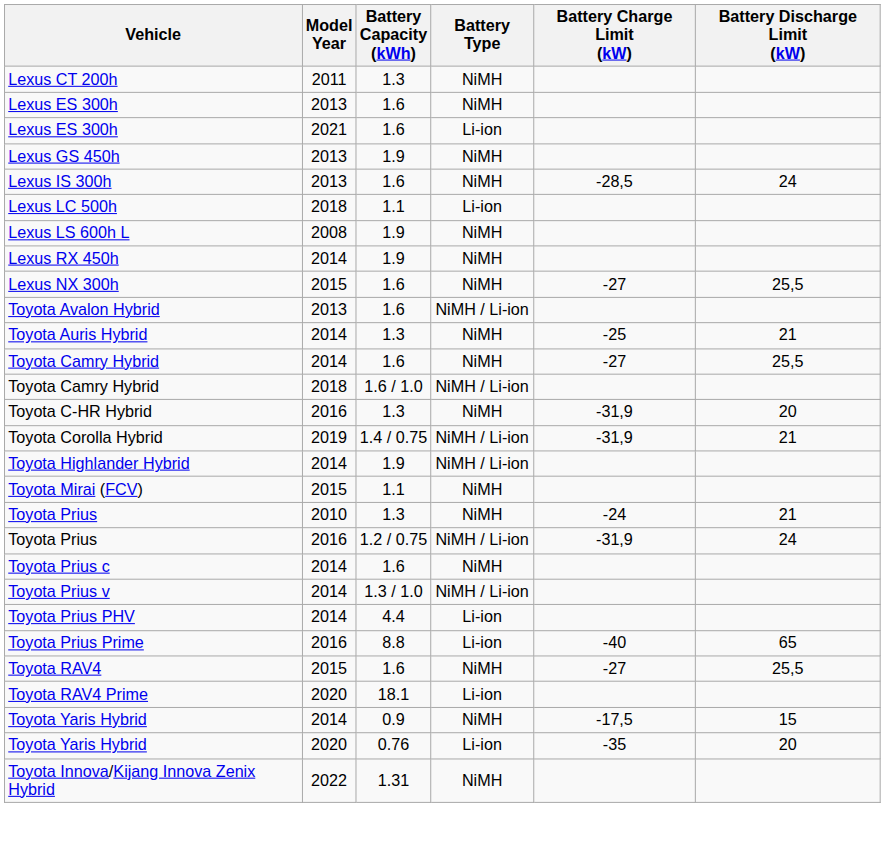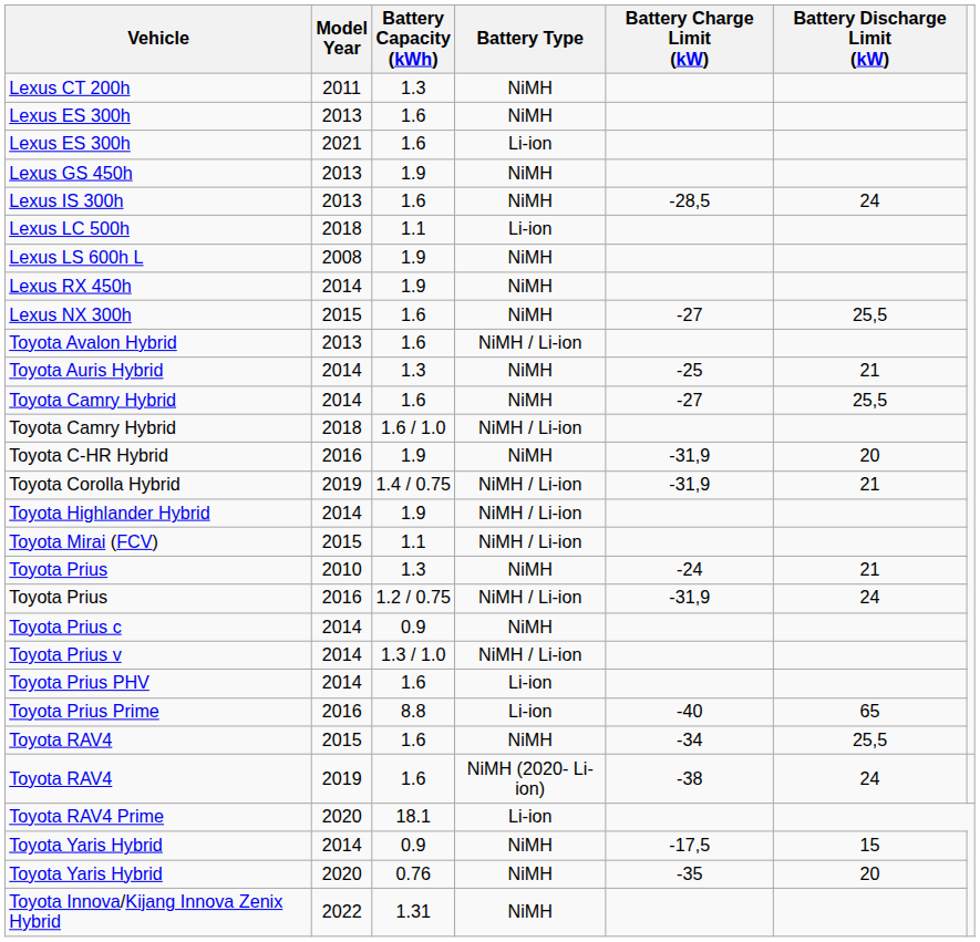 <table class="wikitable sortable">
 <tr>
 <th>Vehicle</th>
 <th>Model<br>Year</th>
 <th>Battery<br>Capacity<br>(<a href='#'>kWh</a>)</th>
 <th>Battery Type</th>
 <th>Battery Charge Limit<br>(<a href='#'>kW</a>)</th>
 <th>Battery Discharge Limit<br>(<a href='#'>kW</a>)</th>
 </tr>
 <tr align=center>
 <td align=left><a href='#'>Lexus CT 200h</a></td>
 <td>2011</td>
 <td>1.3</td>
 <td>NiMH</td>
 <td></td>
 <td></td>
 </tr>
 <tr align=center>
 <td align=left><a href='#'>Lexus ES 300h</a></td>
 <td>2013</td>
 <td>1.6</td>
 <td>NiMH</td>
 <td></td>
 <td></td>
 </tr>
 <tr align=center>
 <td align=left><a href='#'>Lexus ES 300h</a></td>
 <td>2021</td>
 <td>1.6</td>
 <td>Li-ion</td>
 <td></td>
 <td></td>
 </tr>
 <tr align=center>
 <td align=left><a href='#'>Lexus GS 450h</a></td>
 <td>2013</td>
 <td>1.9</td>
 <td>NiMH</td>
 <td></td>
 <td></td>
 </tr>
 <tr align=center>
 <td align=left><a href='#'>Lexus IS 300h</a></td>
 <td>2013</td>
 <td>1.6</td>
 <td>NiMH</td>
 <td>-28,5</td>
 <td>24</td>
 </tr>
 <tr align=center>
 <td align=left><a href='#'>Lexus LC 500h</a></td>
 <td>2018</td>
 <td>1.1</td>
 <td>Li-ion</td>
 <td></td>
 <td></td>
 </tr>
 <tr align=center>
 <td align=left><a href='#'>Lexus LS 600h L</a></td>
 <td>2008</td>
 <td>1.9</td>
 <td>NiMH</td>
 <td></td>
 <td></td>
 </tr>
 <tr align=center>
 <td align=left><a href='#'>Lexus RX 450h</a></td>
 <td>2014</td>
 <td>1.9</td>
 <td>NiMH</td>
 <td></td>
 <td></td>
 </tr>
 <tr align=center>
 <td align=left><a href='#'>Lexus NX 300h</a></td>
 <td>2015</td>
 <td>1.6</td>
 <td>NiMH</td>
 <td>-27</td>
 <td>25,5</td>
 </tr>
 <tr align=center>
 <td align=left><a href='#'>Toyota Avalon Hybrid</a></td>
 <td>2013</td>
 <td>1.6</td>
 <td>NiMH / Li-ion</td>
 <td></td>
 <td></td>
 </tr>
 <tr align=center>
 <td align=left><a href='#'>Toyota Auris Hybrid</a></td>
 <td>2014</td>
 <td>1.3</td>
 <td>NiMH</td>
 <td>-25</td>
 <td>21</td>
 </tr>
 <tr align=center>
 <td align=left><a href='#'>Toyota Camry Hybrid</a></td>
 <td>2014</td>
 <td>1.6</td>
 <td>NiMH</td>
 <td>-27</td>
 <td>25,5</td>
 </tr>
 <tr align=center>
 <td align=left>Toyota Camry Hybrid</td>
 <td>2018</td>
 <td>1.6 / 1.0</td>
 <td>NiMH / Li-ion</td>
 <td></td>
 <td></td>
 </tr>
 <tr align=center>
 <td align=left>Toyota C-HR Hybrid</td>
 <td>2016</td>
-<td>1.3</td>
+<td>1.9</td>
 <td>NiMH</td>
 <td>-31,9</td>
 <td>20</td>
 </tr>
 <tr align=center>
 <td align=left>Toyota Corolla Hybrid</td>
 <td>2019</td>
 <td>1.4 / 0.75</td>
 <td>NiMH / Li-ion</td>
 <td>-31,9</td>
 <td>21</td>
 </tr>
 <tr align=center>
 <td align=left><a href='#'>Toyota Highlander Hybrid</a></td>
 <td>2014</td>
 <td>1.9</td>
 <td>NiMH / Li-ion</td>
 <td></td>
 <td></td>
 </tr>
 <tr align=center>
 <td align=left><a href='#'>Toyota Mirai</a> (<a href='#'>FCV</a>)</td>
 <td>2015</td>
 <td>1.1</td>
-<td>NiMH</td>
+<td>NiMH / Li-ion</td>
 <td></td>
 <td></td>
 </tr>
 <tr align=center>
 <td align=left><a href='#'>Toyota Prius</a></td>
 <td>2010</td>
 <td>1.3</td>
 <td>NiMH</td>
 <td>-24</td>
 <td>21</td>
 </tr>
 <tr align=center>
 <td align=left>Toyota Prius</td>
 <td>2016</td>
 <td>1.2 / 0.75</td>
 <td>NiMH / Li-ion</td>
 <td>-31,9</td>
 <td>24</td>
 </tr>
 <tr align=center>
 <td align=left><a href='#'>Toyota Prius c</a></td>
 <td>2014</td>
-<td>1.6</td>
+<td>0.9</td>
 <td>NiMH</td>
 <td></td>
 <td></td>
 </tr>
 <tr align=center>
 <td align=left><a href='#'>Toyota Prius v</a></td>
 <td>2014</td>
 <td>1.3 / 1.0</td>
 <td>NiMH / Li-ion</td>
 <td></td>
 <td></td>
 </tr>
 <tr align=center>
 <td align=left><a href='#'>Toyota Prius PHV</a></td>
 <td>2014</td>
-<td>4.4</td>
+<td>1.6</td>
 <td>Li-ion</td>
 <td></td>
 <td></td>
 </tr>
 <tr align=center>
 <td align=left><a href='#'>Toyota Prius Prime</a></td>
 <td>2016</td>
 <td>8.8</td>
 <td>Li-ion</td>
 <td>-40</td>
 <td>65</td>
 </tr>
 <tr align=center>
 <td align=left><a href='#'>Toyota RAV4</a></td>
 <td>2015</td>
 <td>1.6</td>
 <td>NiMH</td>
-<td>-27</td>
+<td>-34</td>
 <td>25,5</td>
+</tr>
+<tr align=center>
+<td align=left><a href='#'>Toyota RAV4</a></td>
+<td>2019</td>
+<td>1.6</td>
+<td>NiMH (2020- Li-ion)</td>
+<td>-38</td>
+<td>24</td>
+<td></td>
 </tr>
 <tr align=center>
 <td align=left><a href='#'>Toyota RAV4 Prime</a></td>
 <td>2020</td>
 <td>18.1</td>
 <td>Li-ion</td>
 <td></td>
 </tr>
 <tr align=center>
 <td align=left><a href='#'>Toyota Yaris Hybrid</a></td>
 <td>2014</td>
 <td>0.9</td>
 <td>NiMH</td>
 <td>-17,5</td>
 <td>15</td>
 </tr>
 <tr align=center>
 <td align=left><a href='#'>Toyota Yaris Hybrid</a></td>
 <td>2020</td>
 <td>0.76</td>
-<td>Li-ion</td>
+<td>NiMH</td>
 <td>-35</td>
 <td>20</td>
 </tr>
 <tr align=center>
 <td align=left><a href='#'>Toyota Innova</a>/<a href='#'>Kijang Innova Zenix Hybrid</a></td>
 <td>2022</td>
 <td>1.31</td>
 <td>NiMH</td>
 <td></td>
 <td></td>
 </tr>
 </table>
